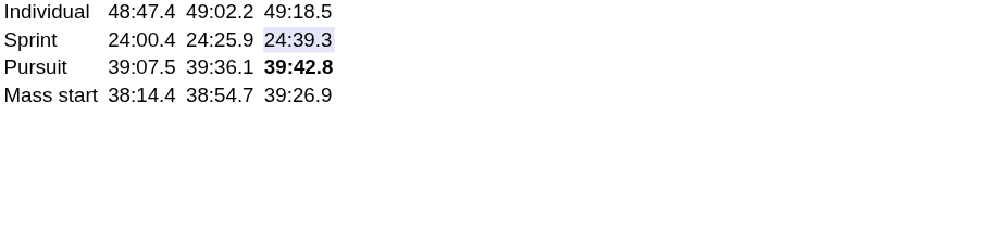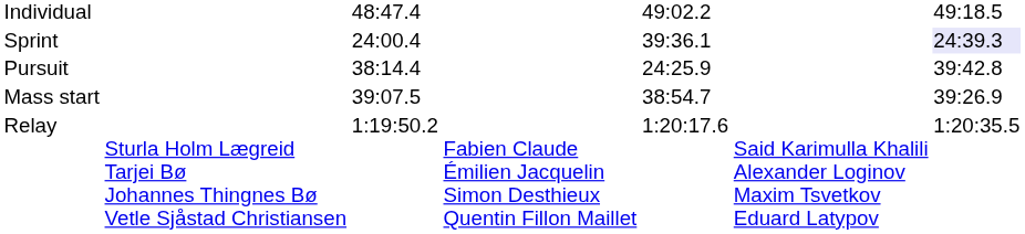 <table>
 <tr valign="top">
 <td>Individual<br></td>
 <td></td>
 <td>48:47.4</td>
 <td></td>
 <td>49:02.2</td>
 <td></td>
 <td>49:18.5</td>
 </tr>
 <tr valign="top">
 <td>Sprint<br></td>
 <td></td>
 <td>24:00.4</td>
 <td></td>
-<td>24:25.9</td>
+<td>39:36.1</td>
 <td></td>
 <td style="background: lavender;">24:39.3</td>
 </tr>
 <tr valign="top">
 <td>Pursuit<br></td>
 <td></td>
-<td>39:07.5</td>
+<td>38:14.4</td>
 <td></td>
-<td>39:36.1</td>
+<td>24:25.9</td>
 <td></td>
-<td><strong>39:42.8</strong></td>
+<td>39:42.8</td>
 </tr>
 <tr valign="top">
 <td>Mass start<br></td>
 <td></td>
-<td>38:14.4</td>
+<td>39:07.5</td>
 <td></td>
 <td>38:54.7</td>
 <td></td>
 <td>39:26.9</td>
 </tr>
+<tr valign="top">
+<td>Relay<br></td>
+<td><br><a href='#'>Sturla Holm Lægreid</a><br><a href='#'>Tarjei Bø</a><br><a href='#'>Johannes Thingnes Bø</a><br><a href='#'>Vetle Sjåstad Christiansen</a></td>
+<td>1:19:50.2</td>
+<td><br><a href='#'>Fabien Claude</a><br><a href='#'>Émilien Jacquelin</a><br><a href='#'>Simon Desthieux</a><br><a href='#'>Quentin Fillon Maillet</a></td>
+<td>1:20:17.6</td>
+<td><br><a href='#'>Said Karimulla Khalili</a><br><a href='#'>Alexander Loginov</a><br><a href='#'>Maxim Tsvetkov</a><br><a href='#'>Eduard Latypov</a></td>
+<td>1:20:35.5</td>
+</tr>
 </table>
